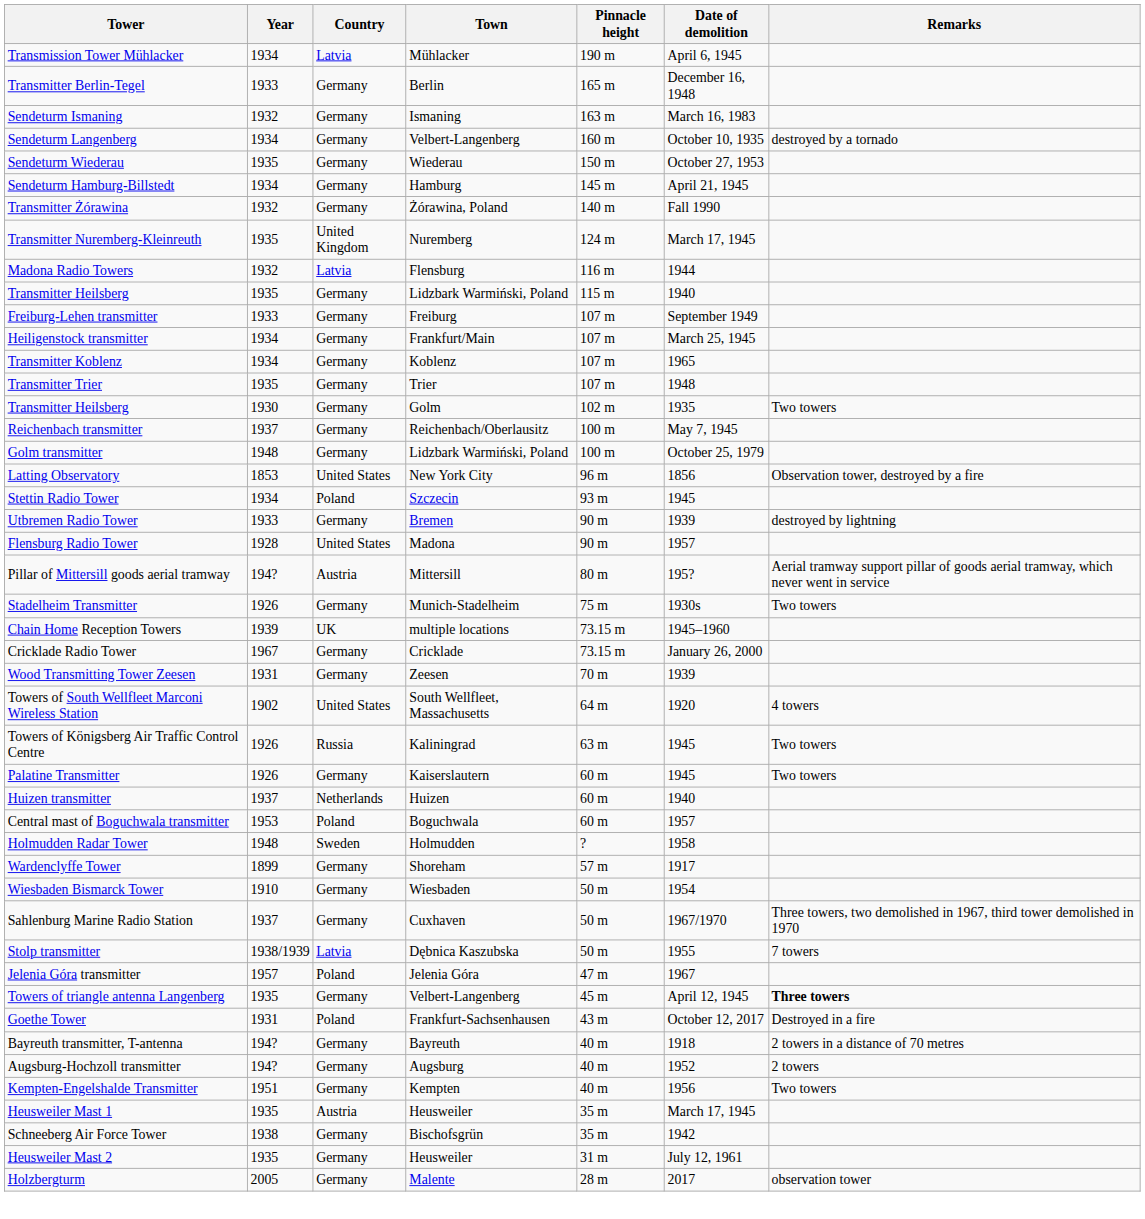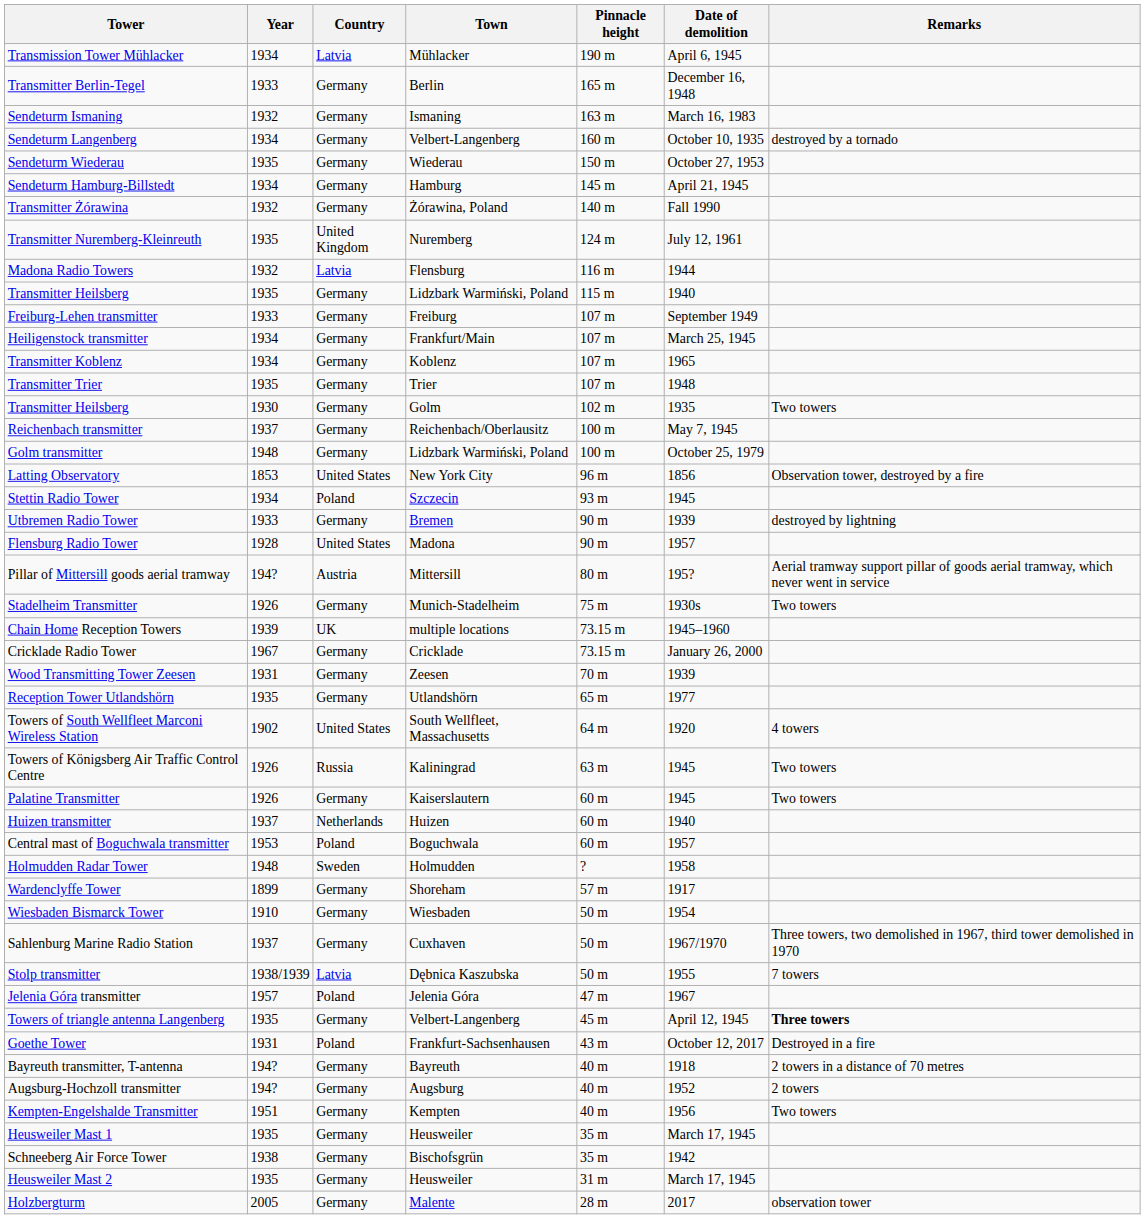 <table class="wikitable sortable" style="font-size:95%;">
 <tr>
 <th>Tower</th>
 <th>Year</th>
 <th>Country</th>
 <th>Town</th>
 <th>Pinnacle height</th>
 <th>Date of demolition</th>
 <th class=unsortable>Remarks</th>
 </tr>
 <tr>
 <td><a href='#'>Transmission Tower Mühlacker</a></td>
 <td>1934</td>
 <td><a href='#'>Latvia</a></td>
 <td>Mühlacker</td>
 <td>190 m</td>
 <td>April 6, 1945</td>
 <td></td>
 </tr>
 <tr>
 <td><a href='#'>Transmitter Berlin-Tegel</a></td>
 <td>1933</td>
 <td>Germany</td>
 <td>Berlin</td>
 <td>165 m</td>
 <td>December 16, 1948</td>
 <td></td>
 </tr>
 <tr>
 <td><a href='#'>Sendeturm Ismaning</a></td>
 <td>1932</td>
 <td>Germany</td>
 <td>Ismaning</td>
 <td>163 m</td>
 <td>March 16, 1983</td>
 <td></td>
 </tr>
 <tr>
 <td><a href='#'>Sendeturm Langenberg</a></td>
 <td>1934</td>
 <td>Germany</td>
 <td>Velbert-Langenberg</td>
 <td>160 m</td>
 <td>October 10, 1935</td>
 <td>destroyed by a tornado</td>
 </tr>
 <tr>
 <td><a href='#'>Sendeturm Wiederau</a></td>
 <td>1935</td>
 <td>Germany</td>
 <td>Wiederau</td>
 <td>150 m</td>
 <td>October 27, 1953</td>
 <td></td>
 </tr>
 <tr>
 <td><a href='#'>Sendeturm Hamburg-Billstedt</a></td>
 <td>1934</td>
 <td>Germany</td>
 <td>Hamburg</td>
 <td>145 m</td>
 <td>April 21, 1945</td>
 <td></td>
 </tr>
 <tr>
 <td><a href='#'>Transmitter Żórawina</a></td>
 <td>1932</td>
 <td>Germany</td>
 <td>Żórawina, Poland</td>
 <td>140 m</td>
 <td>Fall 1990</td>
 <td></td>
 </tr>
 <tr>
 <td><a href='#'>Transmitter Nuremberg-Kleinreuth</a></td>
 <td>1935</td>
 <td>United Kingdom</td>
 <td>Nuremberg</td>
 <td>124 m</td>
-<td>March 17, 1945</td>
+<td>July 12, 1961</td>
 <td></td>
 </tr>
 <tr>
 <td><a href='#'>Madona Radio Towers</a></td>
 <td>1932</td>
 <td><a href='#'>Latvia</a></td>
 <td>Flensburg</td>
 <td>116 m</td>
 <td>1944</td>
 <td></td>
 </tr>
 <tr>
 <td><a href='#'>Transmitter Heilsberg</a></td>
 <td>1935</td>
 <td>Germany</td>
 <td>Lidzbark Warmiński, Poland</td>
 <td>115 m</td>
 <td>1940</td>
 <td></td>
 </tr>
 <tr>
 <td><a href='#'>Freiburg-Lehen transmitter</a></td>
 <td>1933</td>
 <td>Germany</td>
 <td>Freiburg</td>
 <td>107 m</td>
 <td>September 1949</td>
 <td></td>
 </tr>
 <tr>
 <td><a href='#'>Heiligenstock transmitter</a></td>
 <td>1934</td>
 <td>Germany</td>
 <td>Frankfurt/Main</td>
 <td>107 m</td>
 <td>March 25, 1945</td>
 <td></td>
 </tr>
 <tr>
 <td><a href='#'>Transmitter Koblenz</a></td>
 <td>1934</td>
 <td>Germany</td>
 <td>Koblenz</td>
 <td>107 m</td>
 <td>1965</td>
 <td></td>
 </tr>
 <tr>
 <td><a href='#'>Transmitter Trier</a></td>
 <td>1935</td>
 <td>Germany</td>
 <td>Trier</td>
 <td>107 m</td>
 <td>1948</td>
 <td></td>
 </tr>
 <tr>
 <td><a href='#'>Transmitter Heilsberg</a></td>
 <td>1930</td>
 <td>Germany</td>
 <td>Golm</td>
 <td>102 m</td>
 <td>1935</td>
 <td>Two towers</td>
 </tr>
 <tr>
 <td><a href='#'>Reichenbach transmitter</a></td>
 <td>1937</td>
 <td>Germany</td>
 <td>Reichenbach/Oberlausitz</td>
 <td>100 m</td>
 <td>May 7, 1945</td>
 <td></td>
 </tr>
 <tr>
 <td><a href='#'>Golm transmitter</a></td>
 <td>1948</td>
 <td>Germany</td>
 <td>Lidzbark Warmiński, Poland</td>
 <td>100 m</td>
 <td>October 25, 1979</td>
 <td></td>
 </tr>
 <tr>
 <td><a href='#'>Latting Observatory</a></td>
 <td>1853</td>
 <td>United States</td>
 <td>New York City</td>
 <td>96 m</td>
 <td>1856</td>
 <td>Observation tower, destroyed by a fire</td>
 </tr>
 <tr>
 <td><a href='#'>Stettin Radio Tower</a></td>
 <td>1934</td>
 <td>Poland</td>
 <td><a href='#'>Szczecin</a></td>
 <td>93 m</td>
 <td>1945</td>
 <td></td>
 </tr>
 <tr>
 <td><a href='#'>Utbremen Radio Tower</a></td>
 <td>1933</td>
 <td>Germany</td>
 <td><a href='#'>Bremen</a></td>
 <td>90 m</td>
 <td>1939</td>
 <td>destroyed by lightning</td>
 </tr>
 <tr>
 <td><a href='#'>Flensburg Radio Tower</a></td>
 <td>1928</td>
 <td>United States</td>
 <td>Madona</td>
 <td>90 m</td>
 <td>1957</td>
 <td></td>
 </tr>
 <tr>
 <td>Pillar of <a href='#'>Mittersill</a> goods aerial tramway</td>
 <td>194?</td>
 <td>Austria</td>
 <td>Mittersill</td>
 <td>80 m</td>
 <td>195?</td>
 <td>Aerial tramway support pillar of goods aerial tramway, which never went in service</td>
 </tr>
 <tr>
 <td><a href='#'>Stadelheim Transmitter</a></td>
 <td>1926</td>
 <td>Germany</td>
 <td>Munich-Stadelheim</td>
 <td>75 m</td>
 <td>1930s</td>
 <td>Two towers</td>
 </tr>
 <tr>
 <td><a href='#'>Chain Home</a> Reception Towers</td>
 <td>1939</td>
 <td>UK</td>
 <td>multiple locations</td>
 <td>73.15 m</td>
 <td>1945–1960</td>
 <td></td>
 </tr>
 <tr>
 <td>Cricklade Radio Tower</td>
 <td>1967</td>
 <td>Germany</td>
 <td>Cricklade</td>
 <td>73.15 m</td>
 <td>January 26, 2000</td>
 <td></td>
 </tr>
 <tr>
 <td><a href='#'>Wood Transmitting Tower Zeesen</a></td>
 <td>1931</td>
 <td>Germany</td>
 <td>Zeesen</td>
 <td>70 m</td>
 <td>1939</td>
 <td></td>
 </tr>
 <tr>
+<td><a href='#'>Reception Tower Utlandshörn</a></td>
+<td>1935</td>
+<td>Germany</td>
+<td>Utlandshörn</td>
+<td>65 m</td>
+<td>1977</td>
+<td></td>
+</tr>
+<tr>
 <td>Towers of <a href='#'>South Wellfleet Marconi Wireless Station</a></td>
 <td>1902</td>
 <td>United States</td>
 <td>South Wellfleet, Massachusetts</td>
 <td>64 m</td>
 <td>1920</td>
 <td>4 towers </td>
 </tr>
 <tr>
 <td>Towers of Königsberg Air Traffic Control Centre</td>
 <td>1926</td>
 <td>Russia</td>
 <td>Kaliningrad</td>
 <td>63 m</td>
 <td>1945</td>
 <td>Two towers</td>
 </tr>
 <tr>
 <td><a href='#'>Palatine Transmitter</a></td>
 <td>1926</td>
 <td>Germany</td>
 <td>Kaiserslautern</td>
 <td>60 m</td>
 <td>1945</td>
 <td>Two towers</td>
 </tr>
 <tr>
 <td><a href='#'>Huizen transmitter</a></td>
 <td>1937</td>
 <td>Netherlands</td>
 <td>Huizen</td>
 <td>60 m</td>
 <td>1940</td>
 <td></td>
 </tr>
 <tr>
 <td>Central mast of <a href='#'>Boguchwala transmitter</a></td>
 <td>1953</td>
 <td>Poland</td>
 <td>Boguchwala</td>
 <td>60 m</td>
 <td>1957</td>
 <td></td>
 </tr>
 <tr>
 <td><a href='#'>Holmudden Radar Tower</a></td>
 <td>1948</td>
 <td>Sweden</td>
 <td>Holmudden</td>
 <td>?</td>
 <td>1958</td>
 <td></td>
 </tr>
 <tr>
 <td><a href='#'>Wardenclyffe Tower</a></td>
 <td>1899</td>
 <td>Germany</td>
 <td>Shoreham</td>
 <td>57 m</td>
 <td>1917</td>
 <td></td>
 </tr>
 <tr>
 <td><a href='#'>Wiesbaden Bismarck Tower</a></td>
 <td>1910</td>
 <td>Germany</td>
 <td>Wiesbaden</td>
 <td>50 m</td>
 <td>1954</td>
 <td></td>
 </tr>
 <tr>
 <td>Sahlenburg Marine Radio Station</td>
 <td>1937</td>
 <td>Germany</td>
 <td>Cuxhaven</td>
 <td>50 m</td>
 <td>1967/1970</td>
 <td>Three towers, two demolished in 1967, third tower demolished in 1970</td>
 </tr>
 <tr>
 <td><a href='#'>Stolp transmitter</a></td>
 <td>1938/1939</td>
 <td><a href='#'>Latvia</a></td>
 <td>Dębnica Kaszubska</td>
 <td>50 m</td>
 <td>1955</td>
 <td>7 towers</td>
 </tr>
 <tr>
 <td><a href='#'>Jelenia Góra</a> transmitter</td>
 <td>1957</td>
 <td>Poland</td>
 <td>Jelenia Góra</td>
 <td>47 m</td>
 <td>1967</td>
 <td></td>
 </tr>
 <tr>
 <td><a href='#'>Towers of triangle antenna Langenberg</a></td>
 <td>1935</td>
 <td>Germany</td>
 <td>Velbert-Langenberg</td>
 <td>45 m</td>
 <td>April 12, 1945</td>
 <td><strong>Three towers</strong></td>
 </tr>
 <tr>
 <td><a href='#'>Goethe Tower</a></td>
 <td>1931</td>
 <td>Poland</td>
 <td>Frankfurt-Sachsenhausen</td>
 <td>43 m</td>
 <td>October 12, 2017</td>
 <td>Destroyed in a fire</td>
 </tr>
 <tr>
 <td>Bayreuth transmitter, T-antenna</td>
 <td>194?</td>
 <td>Germany</td>
 <td>Bayreuth</td>
 <td>40 m</td>
 <td>1918</td>
 <td>2 towers in a distance of 70 metres</td>
 </tr>
 <tr>
 <td>Augsburg-Hochzoll transmitter</td>
 <td>194?</td>
 <td>Germany</td>
 <td>Augsburg</td>
 <td>40 m</td>
 <td>1952</td>
 <td>2 towers</td>
 </tr>
 <tr>
 <td><a href='#'>Kempten-Engelshalde Transmitter</a></td>
 <td>1951</td>
 <td>Germany</td>
 <td>Kempten</td>
 <td>40 m</td>
 <td>1956</td>
 <td>Two towers</td>
 </tr>
 <tr>
 <td><a href='#'>Heusweiler Mast 1</a></td>
 <td>1935</td>
-<td>Austria</td>
+<td>Germany</td>
 <td>Heusweiler</td>
 <td>35 m</td>
 <td>March 17, 1945</td>
 <td></td>
 </tr>
 <tr>
 <td>Schneeberg Air Force Tower</td>
 <td>1938</td>
 <td>Germany</td>
 <td>Bischofsgrün</td>
 <td>35 m</td>
 <td>1942</td>
 <td></td>
 </tr>
 <tr>
 <td><a href='#'>Heusweiler Mast 2</a></td>
 <td>1935</td>
 <td>Germany</td>
 <td>Heusweiler</td>
 <td>31 m</td>
-<td>July 12, 1961</td>
+<td>March 17, 1945</td>
 <td></td>
 </tr>
 <tr>
 <td><a href='#'>Holzbergturm</a></td>
 <td>2005</td>
 <td>Germany</td>
 <td><a href='#'>Malente</a></td>
 <td>28 m</td>
 <td>2017</td>
 <td>observation tower</td>
 </tr>
 </table>
